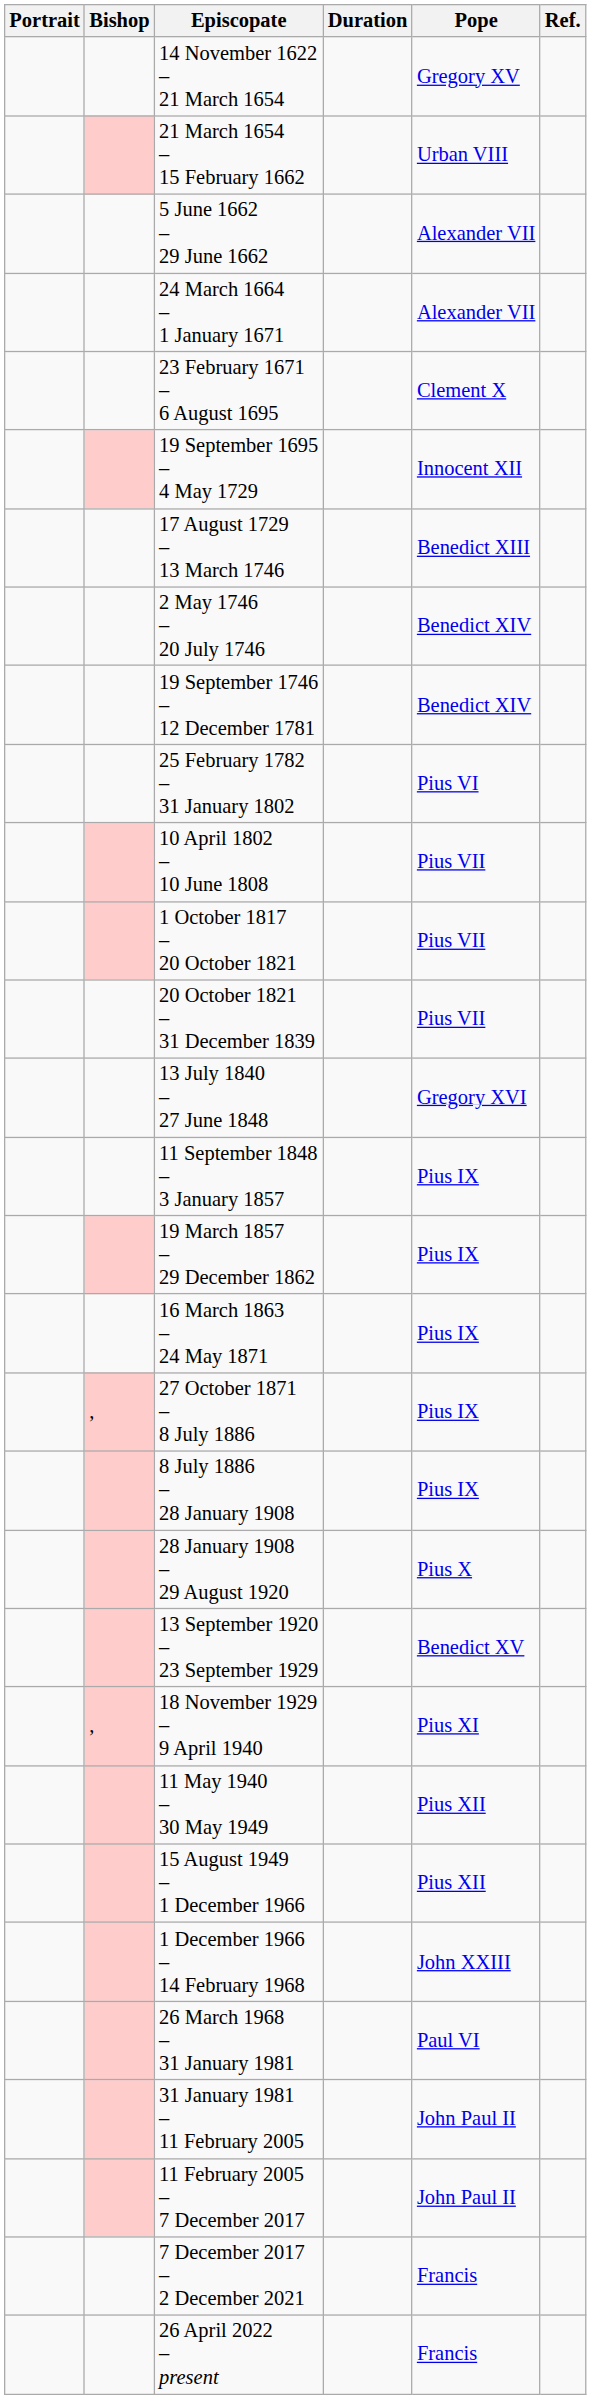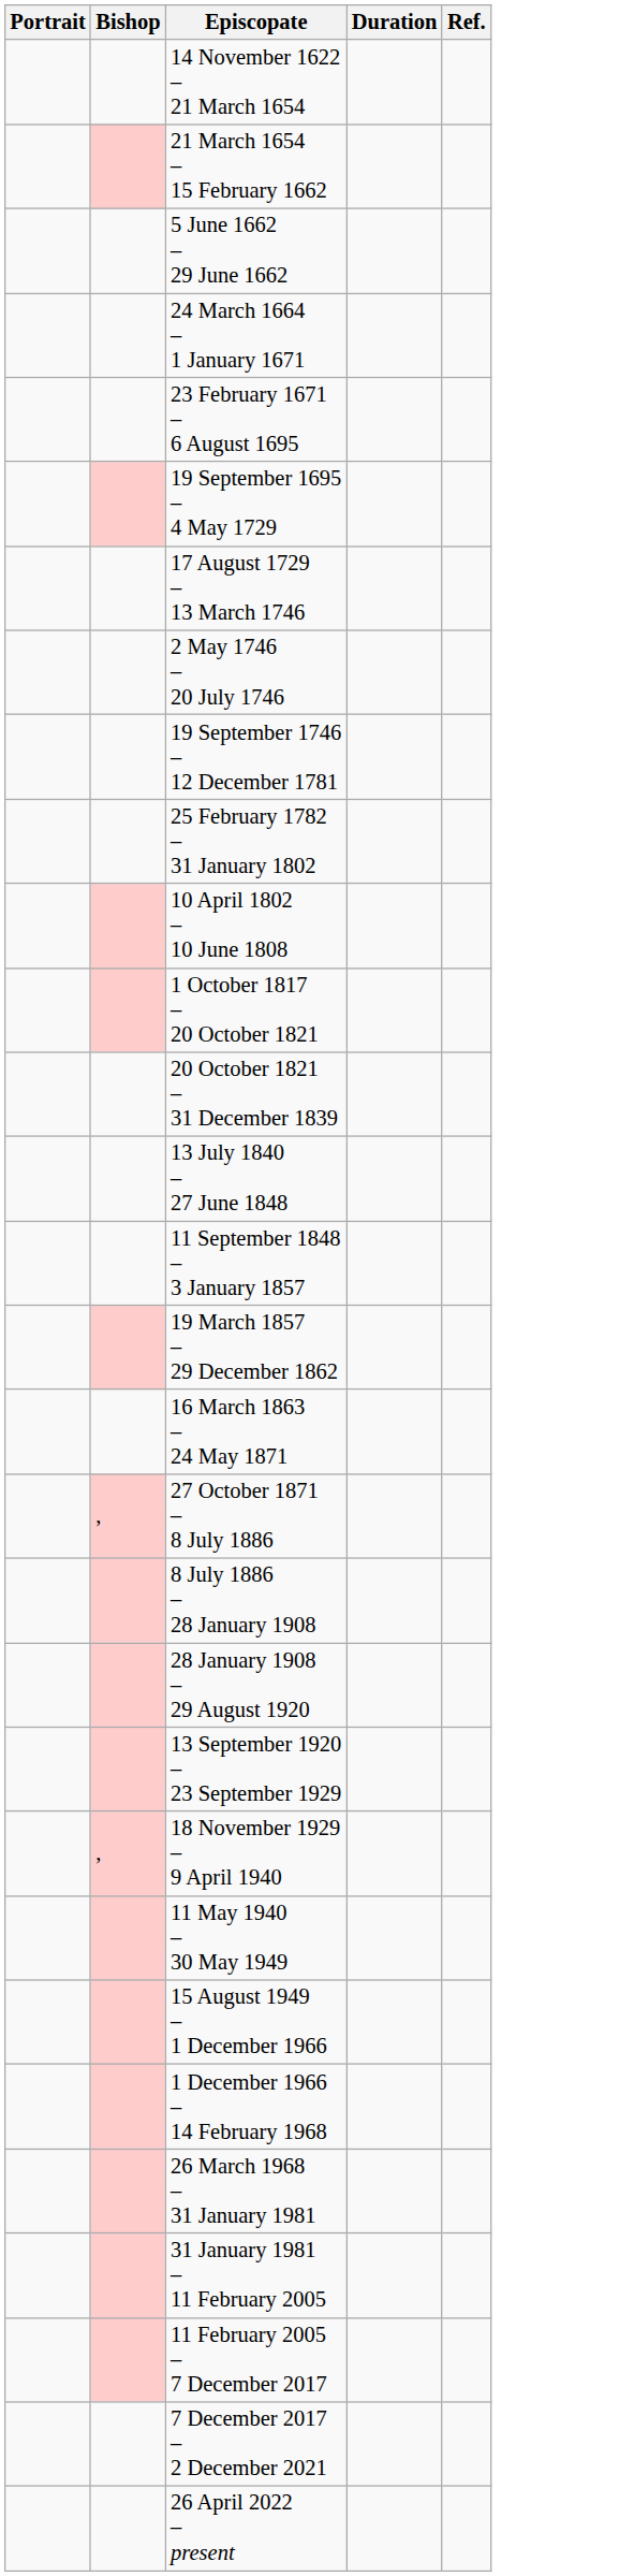 <table class="wikitable sortable col3center col6center">
 <tr>
 <th class="unsortable">Portrait</th>
 <th>Bishop</th>
 <th class="unsortable">Episcopate</th>
 <th>Duration</th>
-<th>Pope</th>
 <th class="unsortable">Ref.</th>
 </tr>
 <tr>
 <td></td>
 <td></td>
 <td>14 November 1622<br>–<br>21 March 1654</td>
 <td></td>
-<td><a href='#'>Gregory XV</a></td>
 <td></td>
 </tr>
 <tr>
 <td></td>
 <td style="background-color:#fcc"></td>
 <td>21 March 1654<br>–<br>15 February 1662</td>
 <td></td>
-<td><a href='#'>Urban VIII</a></td>
 <td></td>
 </tr>
 <tr>
 <td></td>
 <td></td>
 <td>5 June 1662<br>–<br>29 June 1662</td>
 <td></td>
-<td><a href='#'>Alexander VII</a></td>
 <td></td>
 </tr>
 <tr>
 <td></td>
 <td></td>
 <td>24 March 1664<br>–<br>1 January 1671</td>
 <td></td>
-<td><a href='#'>Alexander VII</a></td>
 <td></td>
 </tr>
 <tr>
 <td></td>
 <td></td>
 <td>23 February 1671<br>–<br>6 August 1695</td>
 <td></td>
-<td><a href='#'>Clement X</a></td>
 <td></td>
 </tr>
 <tr>
 <td></td>
 <td style="background-color:#fcc"></td>
 <td>19 September 1695<br>–<br>4 May 1729</td>
 <td></td>
-<td><a href='#'>Innocent XII</a></td>
 <td></td>
 </tr>
 <tr>
 <td></td>
 <td></td>
 <td>17 August 1729<br>–<br>13 March 1746</td>
 <td></td>
-<td><a href='#'>Benedict XIII</a></td>
 <td></td>
 </tr>
 <tr>
 <td></td>
 <td></td>
 <td>2 May 1746<br>–<br>20 July 1746</td>
 <td></td>
-<td><a href='#'>Benedict XIV</a></td>
 <td></td>
 </tr>
 <tr>
 <td></td>
 <td></td>
 <td>19 September 1746<br>–<br>12 December 1781</td>
 <td></td>
-<td><a href='#'>Benedict XIV</a></td>
 <td></td>
 </tr>
 <tr>
 <td></td>
 <td></td>
 <td>25 February 1782<br>–<br>31 January 1802</td>
 <td></td>
-<td><a href='#'>Pius VI</a></td>
 <td></td>
 </tr>
 <tr>
 <td></td>
 <td style="background-color:#fcc"></td>
 <td>10 April 1802<br>–<br>10 June 1808</td>
 <td></td>
-<td><a href='#'>Pius VII</a></td>
 <td></td>
 </tr>
 <tr>
 <td></td>
 <td style="background-color:#fcc"></td>
 <td>1 October 1817<br>–<br>20 October 1821</td>
 <td></td>
-<td><a href='#'>Pius VII</a></td>
 <td></td>
 </tr>
 <tr>
 <td></td>
 <td></td>
 <td>20 October 1821<br>–<br>31 December 1839</td>
 <td></td>
-<td><a href='#'>Pius VII</a></td>
 <td></td>
 </tr>
 <tr>
 <td></td>
 <td></td>
 <td>13 July 1840<br>–<br>27 June 1848</td>
 <td></td>
-<td><a href='#'>Gregory XVI</a></td>
 <td></td>
 </tr>
 <tr>
 <td></td>
 <td></td>
 <td>11 September 1848<br>–<br>3 January 1857</td>
 <td></td>
-<td><a href='#'>Pius IX</a></td>
 <td></td>
 </tr>
 <tr>
 <td></td>
 <td style="background-color:#fcc"></td>
 <td>19 March 1857<br>–<br>29 December 1862</td>
 <td></td>
-<td><a href='#'>Pius IX</a></td>
 <td></td>
 </tr>
 <tr>
 <td></td>
 <td></td>
 <td>16 March 1863<br>–<br>24 May 1871</td>
 <td></td>
-<td><a href='#'>Pius IX</a></td>
 <td></td>
 </tr>
 <tr>
 <td></td>
 <td style="background-color:#fcc">, </td>
 <td>27 October 1871<br>–<br>8 July 1886</td>
 <td></td>
-<td><a href='#'>Pius IX</a></td>
 <td></td>
 </tr>
 <tr>
 <td></td>
 <td style="background-color:#fcc"></td>
 <td>8 July 1886<br>–<br>28 January 1908</td>
 <td></td>
-<td><a href='#'>Pius IX</a></td>
 <td></td>
 </tr>
 <tr>
 <td></td>
 <td style="background-color:#fcc"></td>
 <td>28 January 1908<br>–<br>29 August 1920</td>
 <td></td>
-<td><a href='#'>Pius X</a></td>
 <td></td>
 </tr>
 <tr>
 <td></td>
 <td style="background-color:#fcc"></td>
 <td>13 September 1920<br>–<br>23 September 1929</td>
 <td></td>
-<td><a href='#'>Benedict XV</a></td>
 <td></td>
 </tr>
 <tr>
 <td></td>
 <td style="background-color:#fcc">, </td>
 <td>18 November 1929<br>–<br>9 April 1940</td>
 <td></td>
-<td><a href='#'>Pius XI</a></td>
 <td></td>
 </tr>
 <tr>
 <td></td>
 <td style="background-color:#fcc"></td>
 <td>11 May 1940<br>–<br>30 May 1949</td>
 <td></td>
-<td><a href='#'>Pius XII</a></td>
 <td></td>
 </tr>
 <tr>
 <td></td>
 <td style="background-color:#fcc"></td>
 <td>15 August 1949<br>–<br>1 December 1966</td>
 <td></td>
-<td><a href='#'>Pius XII</a></td>
 <td></td>
 </tr>
 <tr>
 <td></td>
 <td style="background-color:#fcc"></td>
 <td>1 December 1966<br>–<br>14 February 1968</td>
 <td></td>
-<td><a href='#'>John XXIII</a></td>
 <td></td>
 </tr>
 <tr>
 <td></td>
 <td style="background-color:#fcc"></td>
 <td>26 March 1968<br>–<br>31 January 1981</td>
 <td></td>
-<td><a href='#'>Paul VI</a></td>
 <td></td>
 </tr>
 <tr>
 <td></td>
 <td style="background-color:#fcc"></td>
 <td>31 January 1981<br>–<br>11 February 2005</td>
 <td></td>
-<td><a href='#'>John Paul II</a></td>
 <td></td>
 </tr>
 <tr>
 <td></td>
 <td style="background-color:#fcc"></td>
 <td>11 February 2005<br>–<br>7 December 2017</td>
 <td></td>
-<td><a href='#'>John Paul II</a></td>
 <td></td>
 </tr>
 <tr>
 <td></td>
 <td></td>
 <td>7 December 2017<br>–<br>2 December 2021</td>
 <td></td>
-<td><a href='#'>Francis</a></td>
 <td></td>
 </tr>
 <tr>
 <td></td>
 <td></td>
 <td>26 April 2022<br>–<br><em>present</em></td>
 <td></td>
-<td><a href='#'>Francis</a></td>
 <td></td>
 </tr>
 </table>
